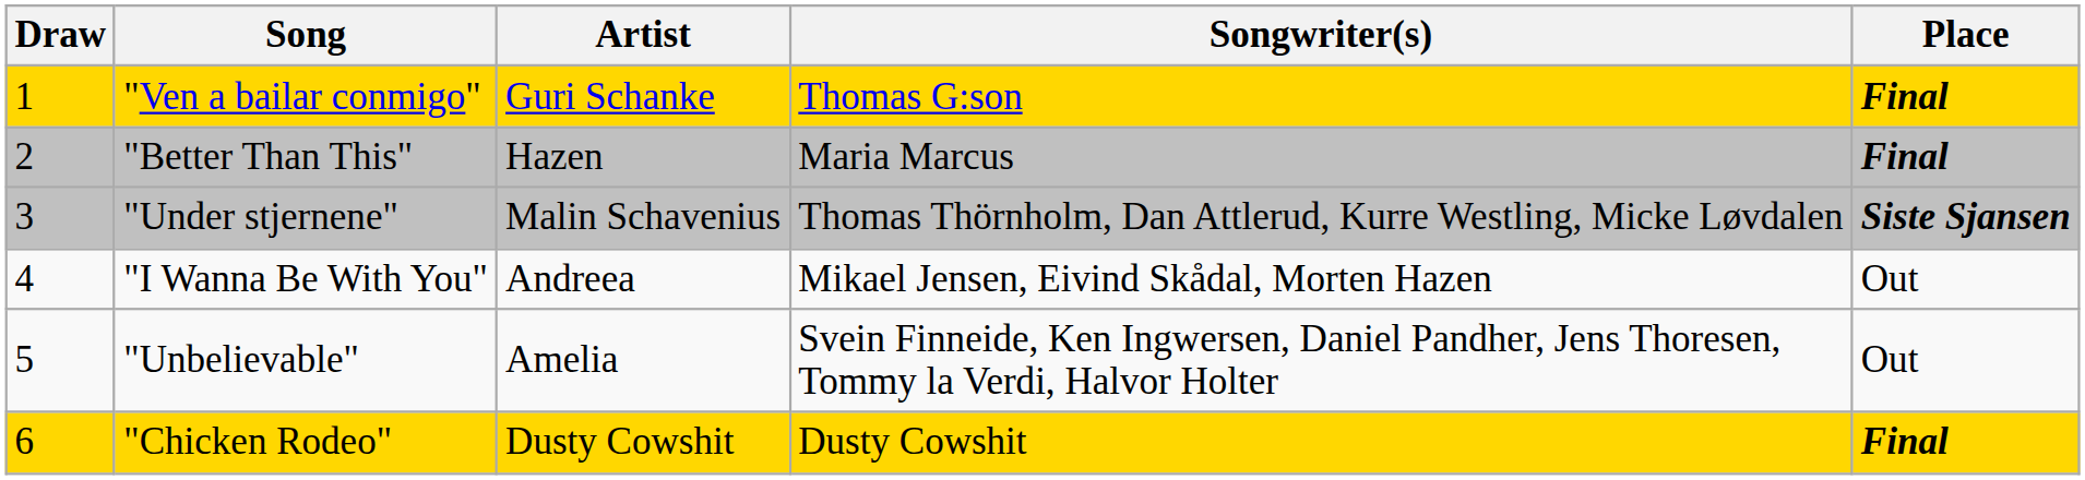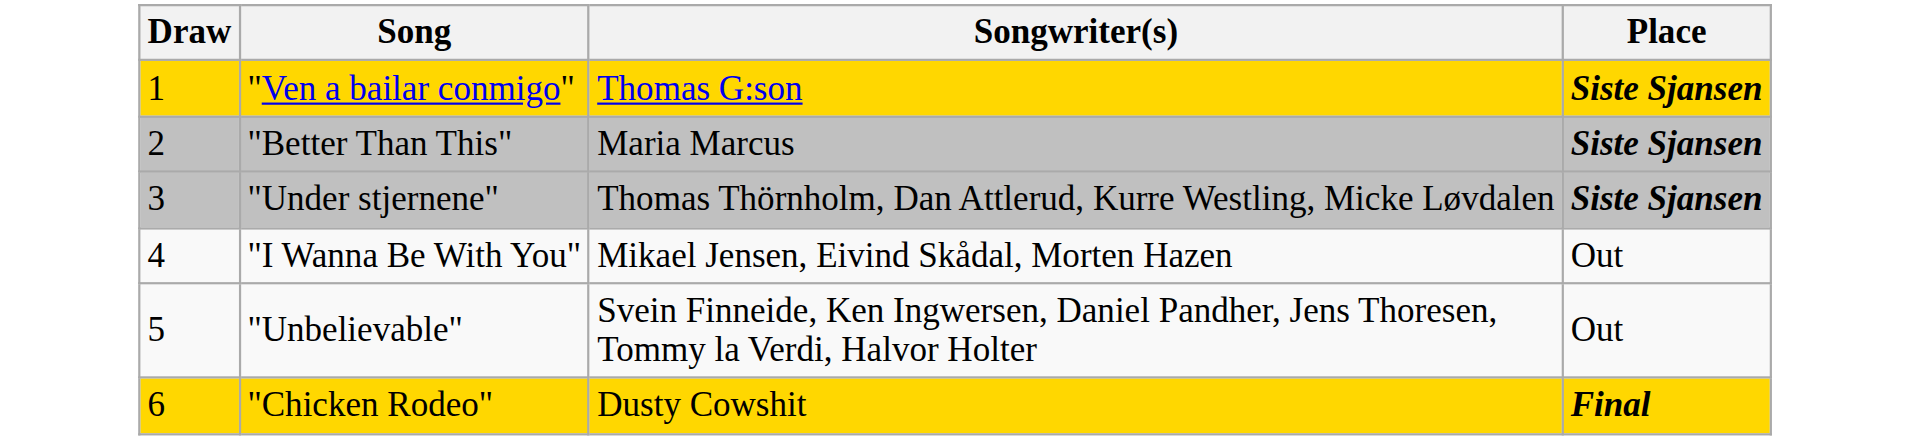 <table class="sortable wikitable" style="margin: 1em auto 1em auto">
 <tr bgcolor="#CCCCCC">
 <th>Draw</th>
 <th>Song</th>
-<th>Artist</th>
 <th>Songwriter(s)</th>
 <th>Place</th>
 </tr>
 <tr bgcolor="gold">
 <td>1</td>
 <td>"<a href='#'>Ven a bailar conmigo</a>"</td>
-<td><a href='#'>Guri Schanke</a></td>
 <td><a href='#'>Thomas G:son</a></td>
-<td><strong><em>Final</em></strong></td>
+<td><strong><em>Siste Sjansen</em></strong></td>
 </tr>
 <tr bgcolor="silver">
 <td>2</td>
 <td>"Better Than This"</td>
-<td>Hazen</td>
 <td>Maria Marcus</td>
-<td><strong><em>Final</em></strong></td>
+<td><strong><em>Siste Sjansen</em></strong></td>
 </tr>
 <tr bgcolor="silver">
 <td>3</td>
 <td>"Under stjernene"</td>
-<td>Malin Schavenius</td>
 <td>Thomas Thörnholm, Dan Attlerud, Kurre Westling, Micke Løvdalen</td>
 <td><strong><em>Siste Sjansen</em></strong></td>
 </tr>
 <tr>
 <td>4</td>
 <td>"I Wanna Be With You"</td>
-<td>Andreea</td>
 <td>Mikael Jensen, Eivind Skådal, Morten Hazen</td>
 <td>Out</td>
 </tr>
 <tr>
 <td>5</td>
 <td>"Unbelievable"</td>
-<td>Amelia</td>
 <td>Svein Finneide, Ken Ingwersen, Daniel Pandher, Jens Thoresen,<br>Tommy la Verdi, Halvor Holter</td>
 <td>Out</td>
 </tr>
 <tr bgcolor="gold">
 <td>6</td>
 <td>"Chicken Rodeo"</td>
 <td>Dusty Cowshit</td>
-<td>Dusty Cowshit</td>
 <td><strong><em>Final</em></strong></td>
 </tr>
 </table>
